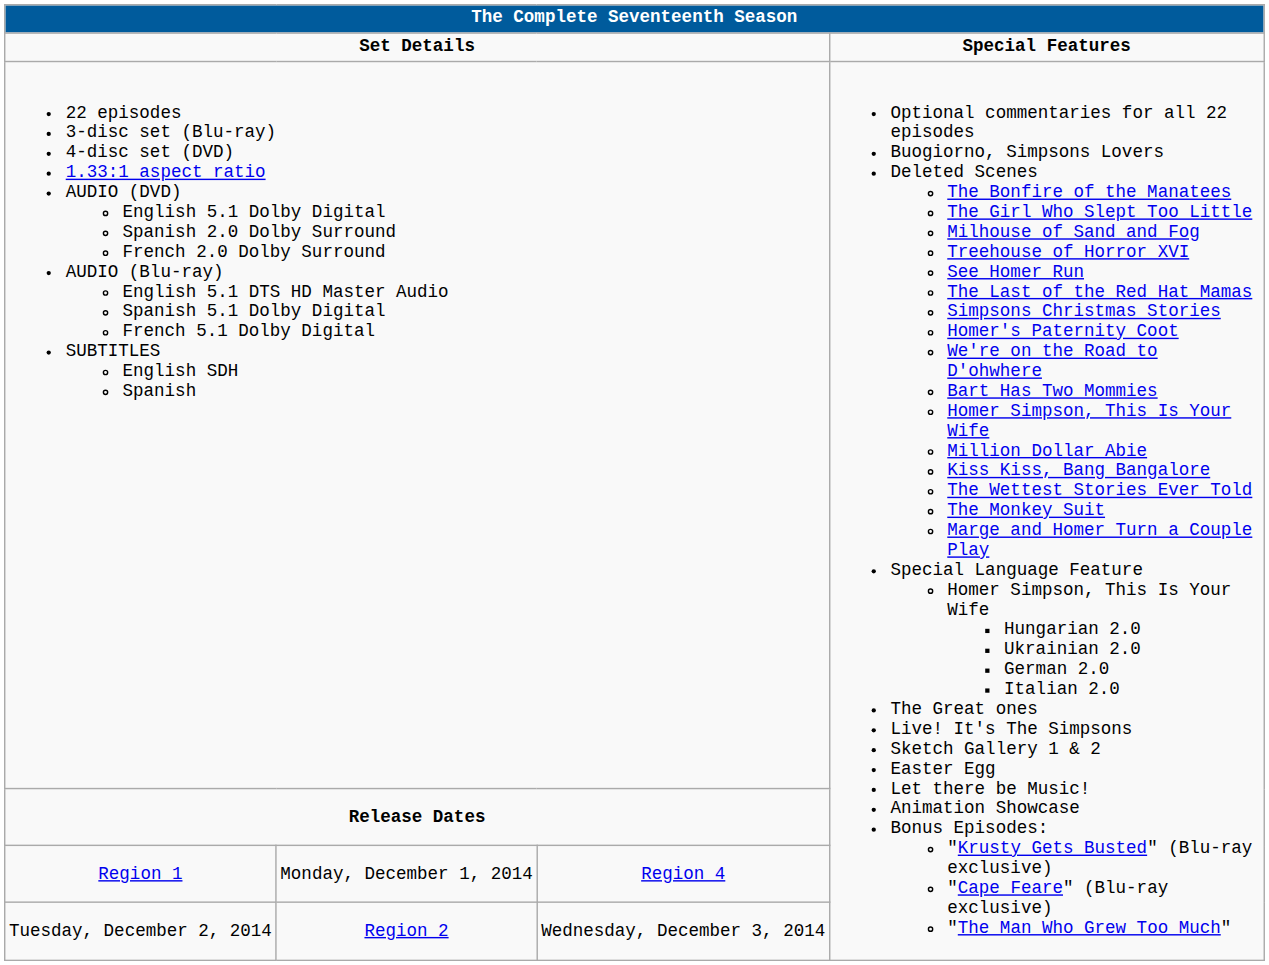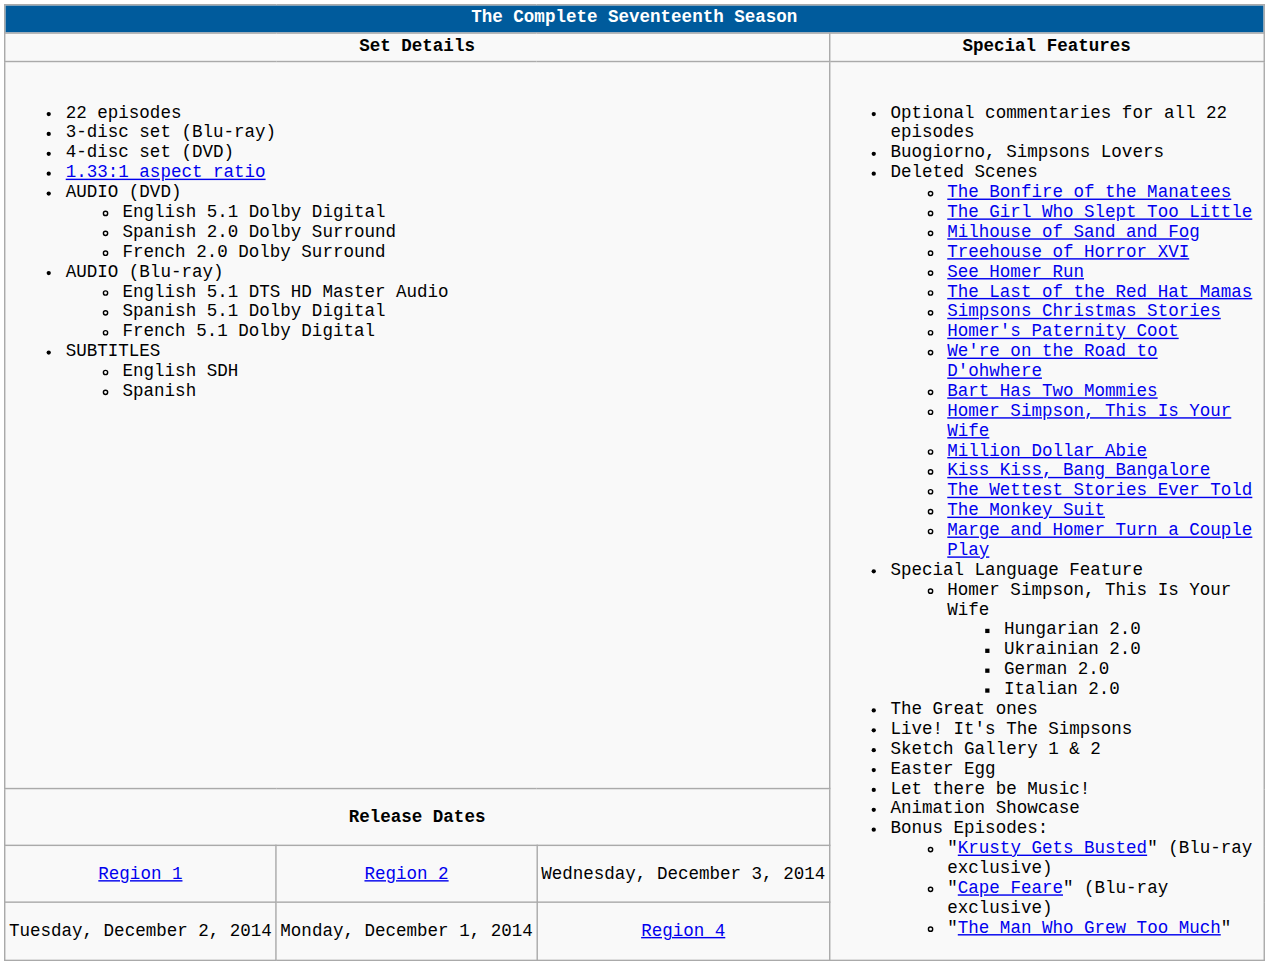 <table class="wikitable" style="font-size: 95%;">
 <tr>
 <th colspan="5" style="background:#005B9C;color:white;">The Complete Seventeenth Season</th>
 </tr>
 <tr style="vertical-align:top; text-align:center;">
 <td style="width:400px;" colspan="3"><strong>Set Details</strong></td>
 <td style="width:300px; "><strong>Special Features</strong></td>
 </tr>
 <tr valign="top">
 <td colspan="3"  style="text-align:left; width:400px;"><br><ul><li>22 episodes</li><li>3-disc set (Blu-ray)</li><li>4-disc set (DVD)</li><li><a href='#'>1.33:1 aspect ratio</a></li><li>AUDIO (DVD)<ul><li>English 5.1 Dolby Digital</li><li>Spanish 2.0 Dolby Surround</li><li>French 2.0 Dolby Surround</li></ul></li><li>AUDIO (Blu-ray)<ul><li>English 5.1 DTS HD Master Audio</li><li>Spanish 5.1 Dolby Digital</li><li>French 5.1 Dolby Digital</li></ul></li><li>SUBTITLES<ul><li>English SDH</li><li>Spanish</li></ul></li></ul></td>
 <td rowspan="4"  style="text-align:left; width:300px;"><br><ul><li>Optional commentaries for all 22 episodes</li><li>Buogiorno, Simpsons Lovers</li><li>Deleted Scenes<ul><li><a href='#'>The Bonfire of the Manatees</a></li><li><a href='#'>The Girl Who Slept Too Little</a></li><li><a href='#'>Milhouse of Sand and Fog</a></li><li><a href='#'>Treehouse of Horror XVI</a></li><li><a href='#'>See Homer Run</a></li><li><a href='#'>The Last of the Red Hat Mamas</a></li><li><a href='#'>Simpsons Christmas Stories</a></li><li><a href='#'>Homer's Paternity Coot</a></li><li><a href='#'>We're on the Road to D'ohwhere</a></li><li><a href='#'>Bart Has Two Mommies</a></li><li><a href='#'>Homer Simpson, This Is Your Wife</a></li><li><a href='#'>Million Dollar Abie</a></li><li><a href='#'>Kiss Kiss, Bang Bangalore</a></li><li><a href='#'>The Wettest Stories Ever Told</a></li><li><a href='#'>The Monkey Suit</a></li><li><a href='#'>Marge and Homer Turn a Couple Play</a></li></ul></li><li>Special Language Feature<ul><li>Homer Simpson, This Is Your Wife<ul><li>Hungarian 2.0</li><li>Ukrainian 2.0</li><li>German 2.0</li><li>Italian 2.0</li></ul></li></ul></li><li>The Great ones</li><li>Live! It's The Simpsons</li><li>Sketch Gallery 1 & 2</li><li>Easter Egg</li><li>Let there be Music!</li><li>Animation Showcase</li><li>Bonus Episodes:<ul><li>"<a href='#'>Krusty Gets Busted</a>" (Blu-ray exclusive)</li><li>"<a href='#'>Cape Feare</a>" (Blu-ray exclusive)</li><li>"<a href='#'>The Man Who Grew Too Much</a>"</li></ul></li></ul></td>
 </tr>
 <tr>
 <td colspan="3" style="text-align:center;"><strong>Release Dates</strong></td>
 </tr>
 <tr>
 <td style="text-align:center;"><a href='#'>Region 1</a></td>
+<td style="text-align:center;"><a href='#'>Region 2</a></td>
+<td>Wednesday, December 3, 2014</td>
+</tr>
+<tr style="text-align:center;">
+<td>Tuesday, December 2, 2014</td>
 <td>Monday, December 1, 2014</td>
 <td style="text-align:center;"><a href='#'>Region 4</a></td>
 </tr>
-<tr style="text-align:center;">
-<td>Tuesday, December 2, 2014</td>
-<td style="text-align:center;"><a href='#'>Region 2</a></td>
-<td>Wednesday, December 3, 2014</td>
-</tr>
 </table>
